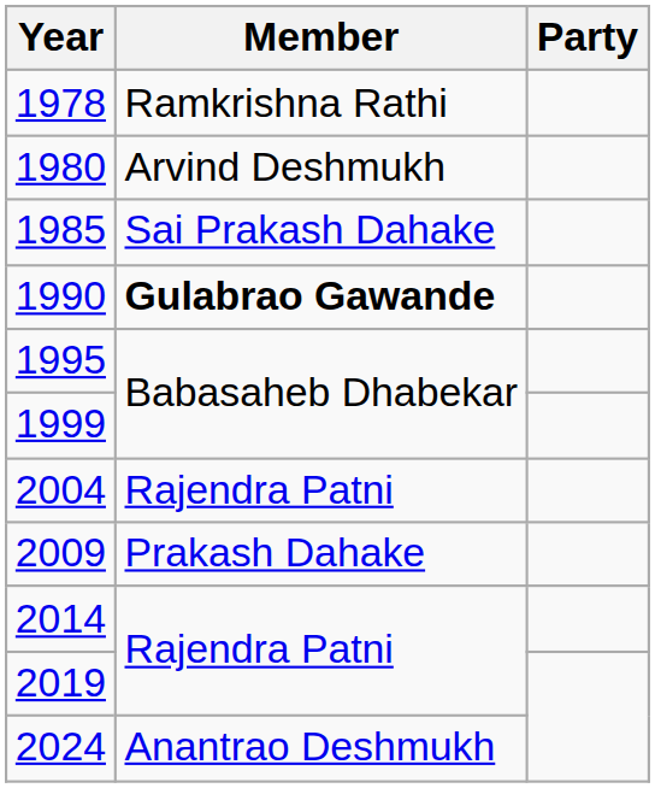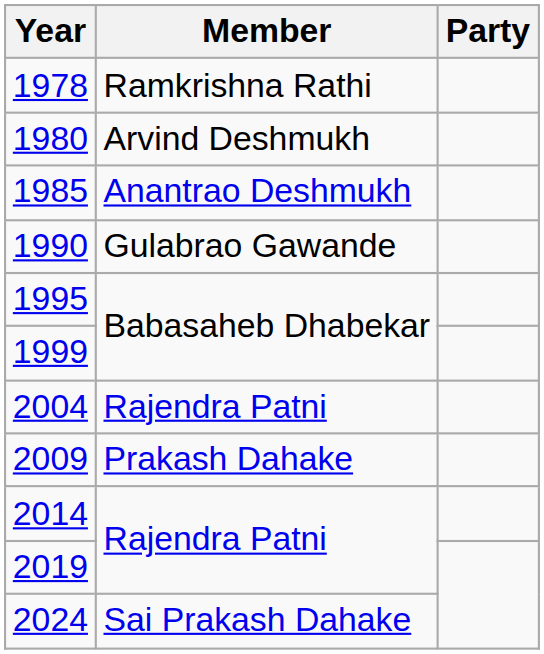 <table class="wikitable">
 <tr>
 <th>Year</th>
 <th>Member</th>
 <th colspan="2">Party</th>
 </tr>
 <tr>
 <td><a href='#'>1978</a></td>
 <td>Ramkrishna Rathi</td>
 <td></td>
 </tr>
 <tr>
 <td><a href='#'>1980</a></td>
 <td>Arvind Deshmukh</td>
 <td></td>
 </tr>
 <tr>
 <td><a href='#'>1985</a></td>
-<td><a href='#'>Sai Prakash Dahake</a></td>
+<td><a href='#'>Anantrao Deshmukh</a></td>
 </tr>
 <tr>
 <td><a href='#'>1990</a></td>
-<td><strong>Gulabrao Gawande</strong></td>
+<td>Gulabrao Gawande</td>
 <td></td>
 </tr>
 <tr>
 <td><a href='#'>1995</a></td>
 <td rowspan="2">Babasaheb Dhabekar</td>
 <td></td>
 </tr>
 <tr>
 <td><a href='#'>1999</a></td>
 <td></td>
 </tr>
 <tr>
 <td><a href='#'>2004</a></td>
 <td><a href='#'>Rajendra Patni</a></td>
 <td></td>
 </tr>
 <tr>
 <td><a href='#'>2009</a></td>
 <td><a href='#'>Prakash Dahake</a></td>
 <td></td>
 </tr>
 <tr>
 <td><a href='#'>2014</a></td>
 <td rowspan="2"><a href='#'>Rajendra Patni</a></td>
 <td></td>
 </tr>
 <tr>
 <td><a href='#'>2019</a></td>
 </tr>
 <tr>
 <td><a href='#'>2024</a></td>
-<td><a href='#'>Anantrao Deshmukh</a></td>
+<td><a href='#'>Sai Prakash Dahake</a></td>
 </tr>
 </table>
